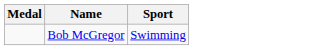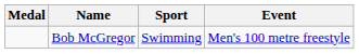 <table class="wikitable sortable">
 <tr>
 <th>Medal</th>
 <th>Name</th>
 <th>Sport</th>
+<th>Event</th>
 </tr>
 <tr>
 <td></td>
 <td><a href='#'>Bob McGregor</a></td>
 <td><a href='#'>Swimming</a></td>
+<td><a href='#'>Men's 100 metre freestyle</a></td>
 </tr>
 </table>
